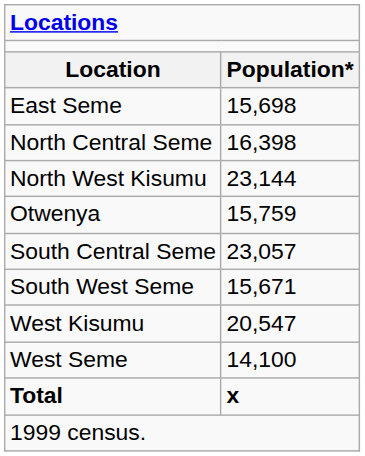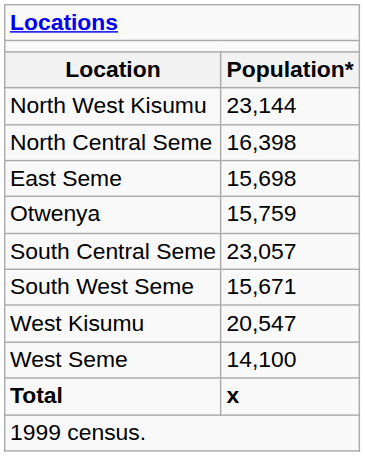 <table class="wikitable">
 <tr>
 <td colspan="2"><strong><a href='#'>Locations</a></strong></td>
 </tr>
 <tr>
 <td colspan="2"></td>
 </tr>
 <tr>
 <th>Location</th>
 <th>Population*</th>
 </tr>
 <tr>
-<td>East Seme</td>
-<td>15,698</td>
+<td>North West Kisumu</td>
+<td>23,144</td>
 </tr>
 <tr>
 <td>North Central Seme</td>
 <td>16,398</td>
 </tr>
 <tr>
-<td>North West Kisumu</td>
-<td>23,144</td>
+<td>East Seme</td>
+<td>15,698</td>
 </tr>
 <tr>
 <td>Otwenya</td>
 <td>15,759</td>
 </tr>
 <tr>
 <td>South Central Seme</td>
 <td>23,057</td>
 </tr>
 <tr>
 <td>South West Seme</td>
 <td>15,671</td>
 </tr>
 <tr>
 <td>West Kisumu</td>
 <td>20,547</td>
 </tr>
 <tr>
 <td>West Seme</td>
 <td>14,100</td>
 </tr>
 <tr>
 <td><strong>Total</strong></td>
 <td><strong>x</strong></td>
 </tr>
 <tr>
 <td colspan="2">1999 census.</td>
 </tr>
 </table>
